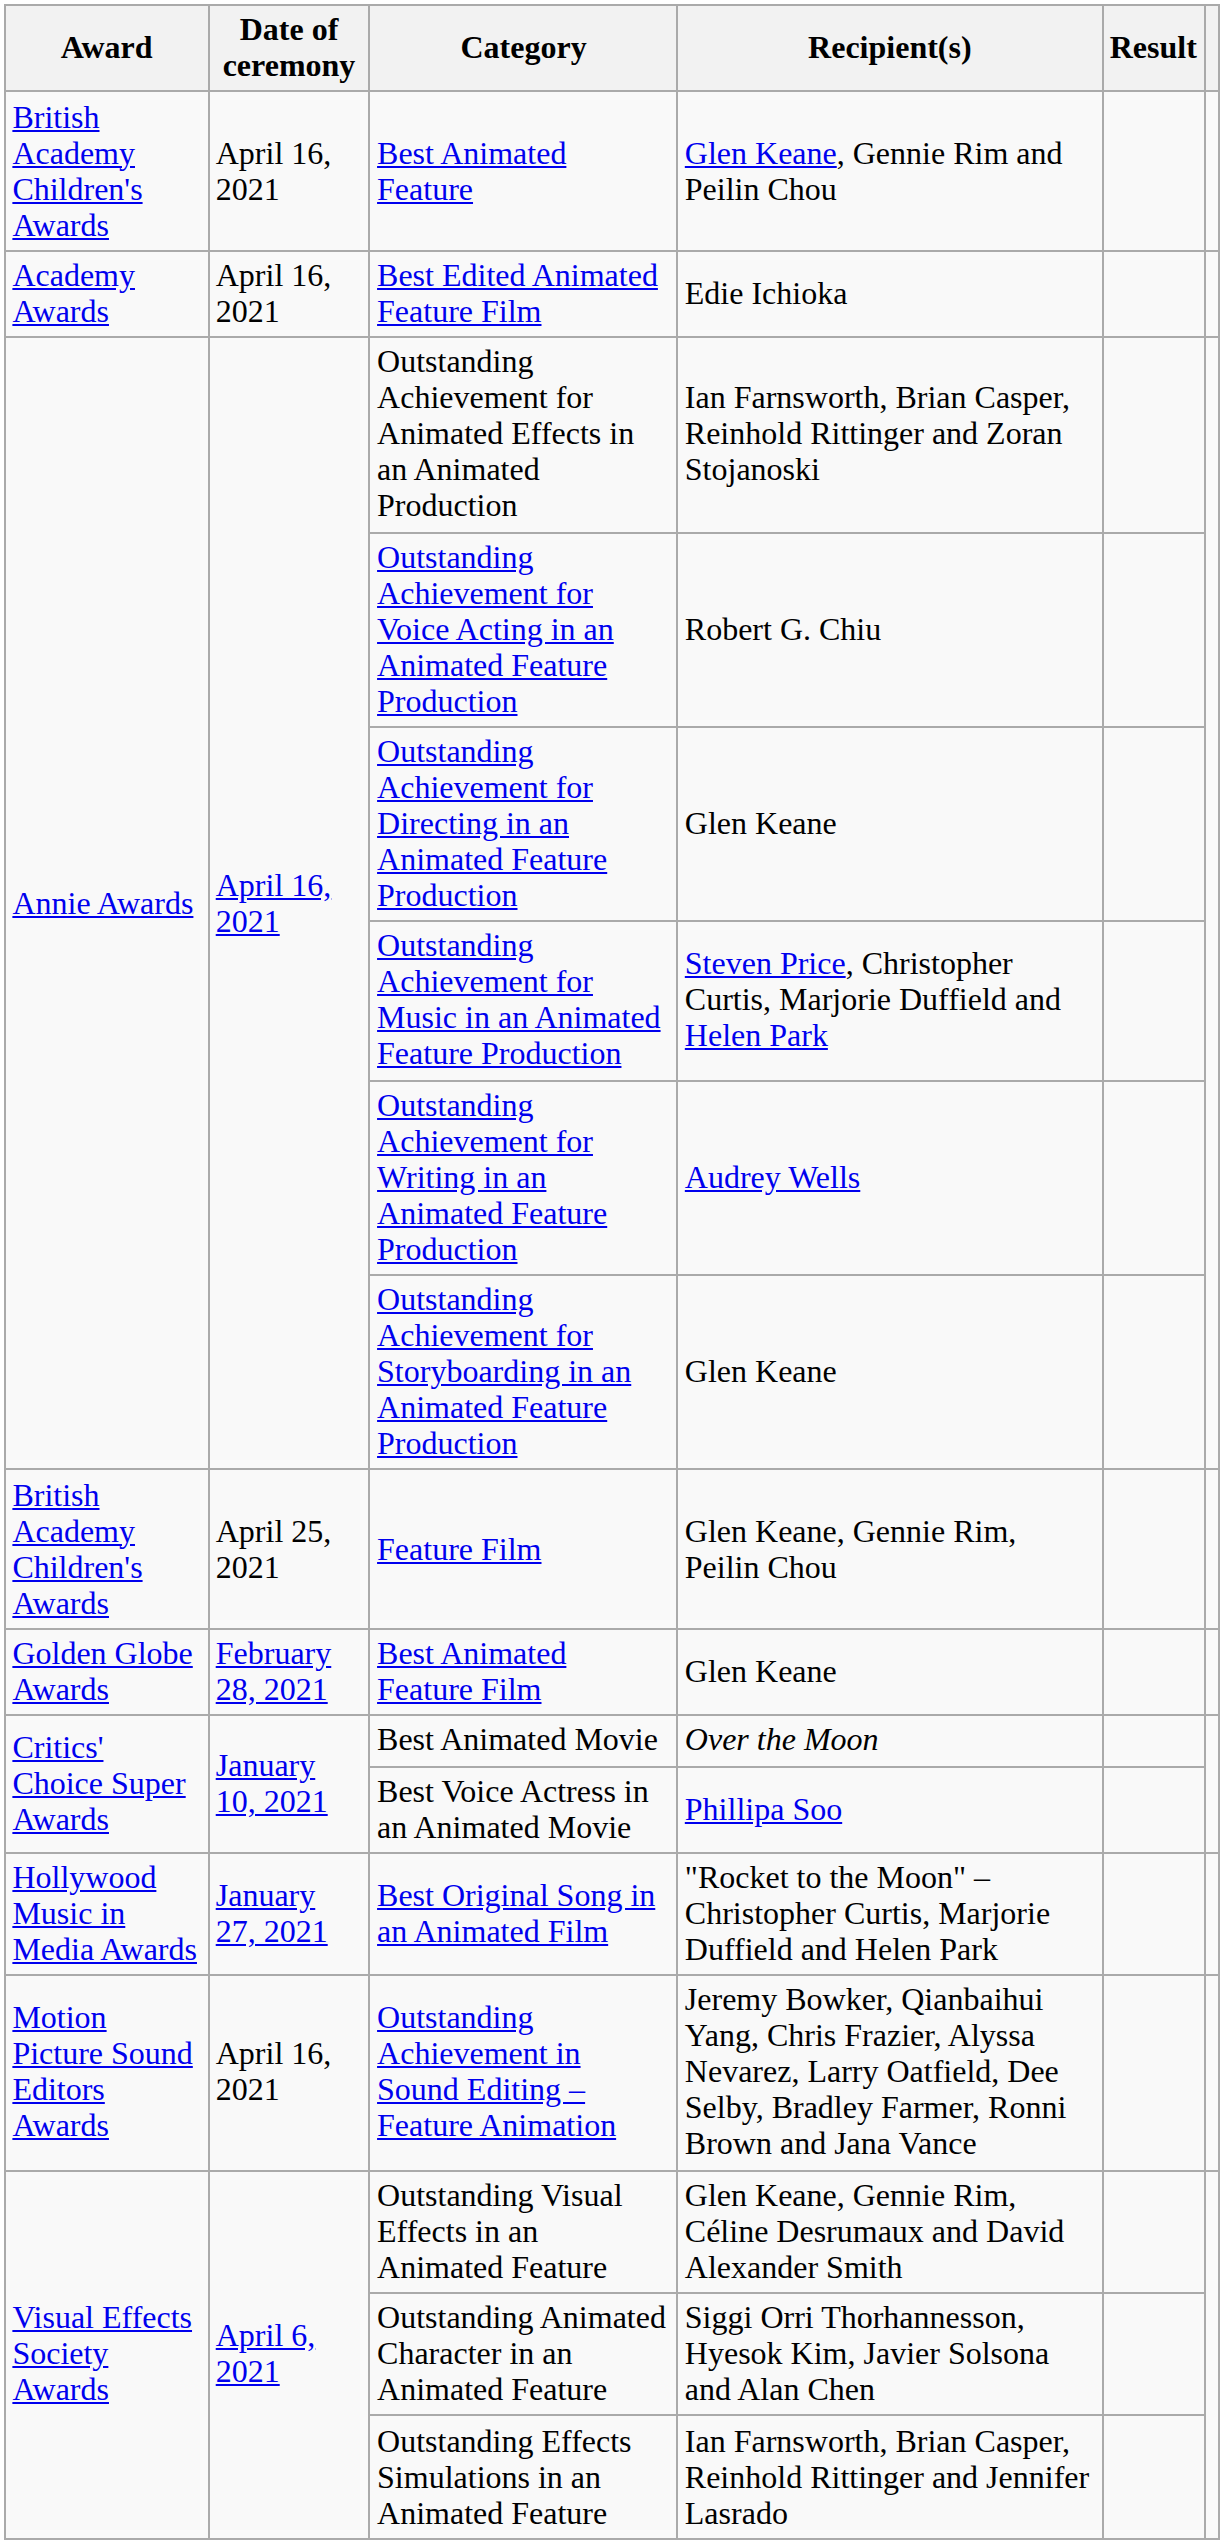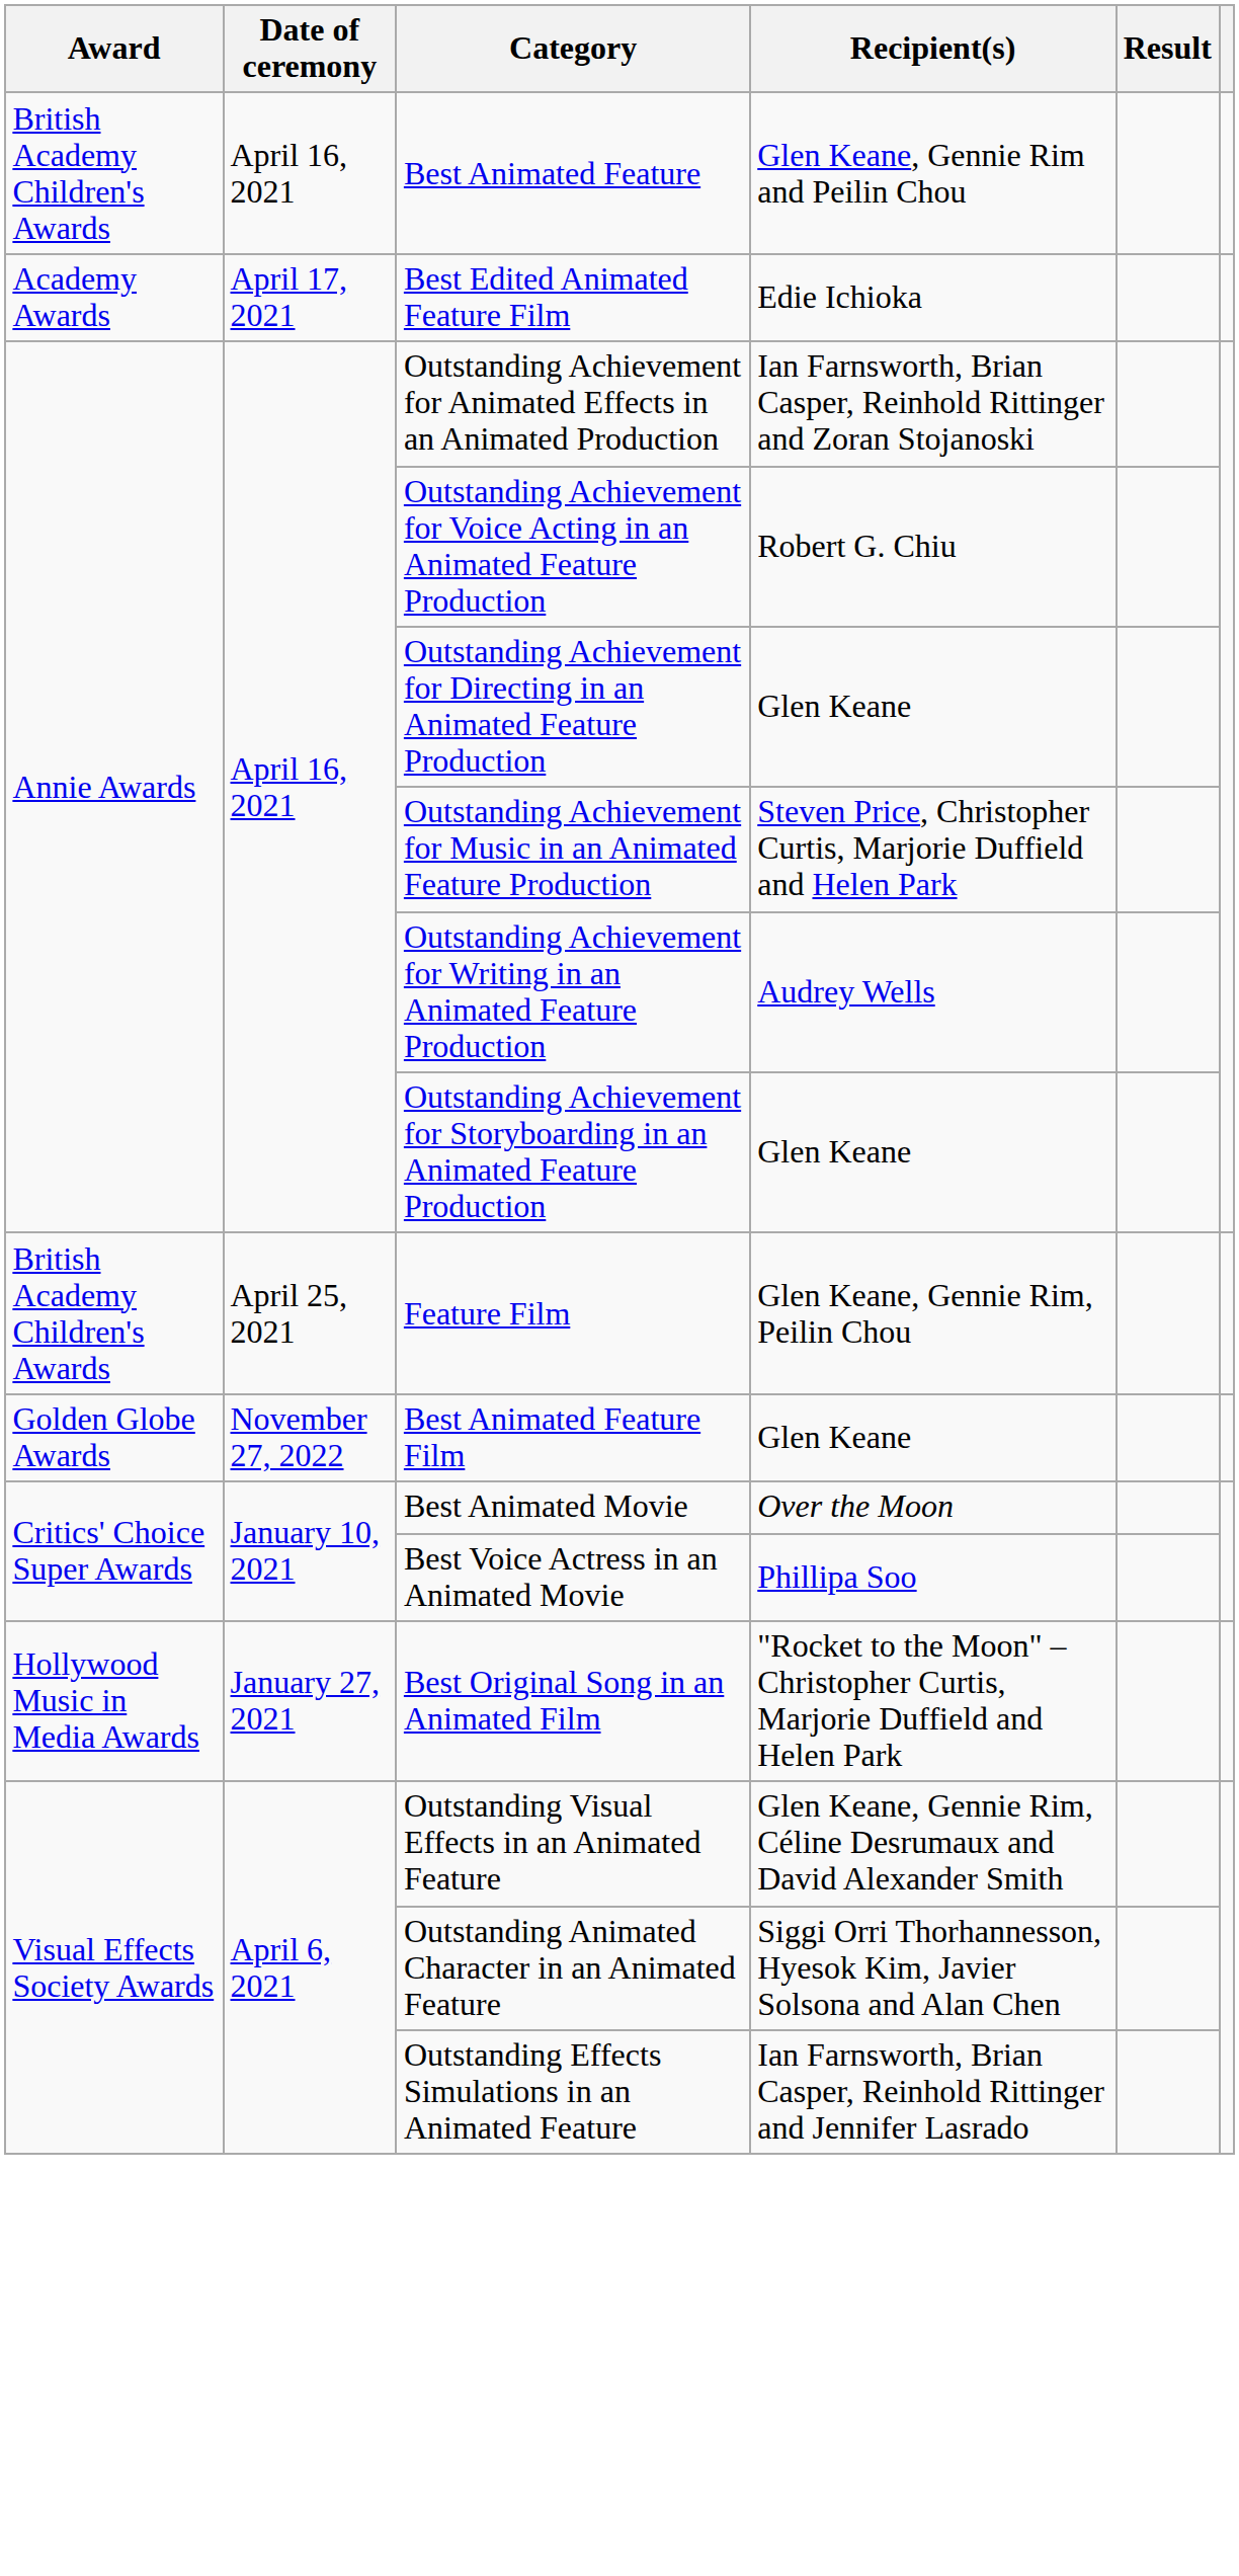 <table class="wikitable sortable plainrowheaders">
 <tr>
 <th scope="col">Award</th>
 <th scope="col">Date of ceremony</th>
 <th scope="col">Category</th>
 <th scope="col">Recipient(s)</th>
 <th scope="col">Result</th>
 <th scope="col" class="unsortable"></th>
 </tr>
 <tr>
 <td><a href='#'>British Academy Children's Awards</a></td>
 <td>April 16, 2021</td>
 <td><a href='#'>Best Animated Feature</a></td>
 <td><a href='#'>Glen Keane</a>, Gennie Rim and Peilin Chou</td>
 <td></td>
 <td></td>
 </tr>
 <tr>
 <td><a href='#'>Academy Awards</a></td>
-<td>April 16, 2021</td>
+<td><a href='#'>April 17, 2021</a></td>
 <td><a href='#'>Best Edited Animated Feature Film</a></td>
 <td>Edie Ichioka</td>
 <td></td>
 <td></td>
 </tr>
 <tr>
 <td rowspan="6"><a href='#'>Annie Awards</a></td>
 <td rowspan="6"><a href='#'>April 16, 2021</a></td>
 <td>Outstanding Achievement for Animated Effects in an Animated Production</td>
 <td>Ian Farnsworth, Brian Casper, Reinhold Rittinger and Zoran Stojanoski</td>
 <td></td>
 <td rowspan="6"></td>
 </tr>
 <tr>
 <td><a href='#'>Outstanding Achievement for Voice Acting in an Animated Feature Production</a></td>
 <td>Robert G. Chiu</td>
 <td></td>
 </tr>
 <tr>
 <td><a href='#'>Outstanding Achievement for Directing in an Animated Feature Production</a></td>
 <td>Glen Keane</td>
 <td></td>
 </tr>
 <tr>
 <td><a href='#'>Outstanding Achievement for Music in an Animated Feature Production</a></td>
 <td><a href='#'>Steven Price</a>, Christopher Curtis, Marjorie Duffield and <a href='#'>Helen Park</a></td>
 <td></td>
 </tr>
 <tr>
 <td><a href='#'>Outstanding Achievement for Writing in an Animated Feature Production</a></td>
 <td><a href='#'>Audrey Wells</a></td>
 <td></td>
 </tr>
 <tr>
 <td><a href='#'>Outstanding Achievement for Storyboarding in an Animated Feature Production</a></td>
 <td>Glen Keane</td>
 <td></td>
 </tr>
 <tr>
 <td><a href='#'>British Academy Children's Awards</a></td>
 <td>April 25, 2021</td>
 <td><a href='#'>Feature Film</a></td>
 <td>Glen Keane, Gennie Rim, Peilin Chou</td>
 <td></td>
 <td></td>
 </tr>
 <tr>
 <td><a href='#'>Golden Globe Awards</a></td>
-<td><a href='#'>February 28, 2021</a></td>
+<td><a href='#'>November 27, 2022</a></td>
 <td><a href='#'>Best Animated Feature Film</a></td>
 <td>Glen Keane</td>
 <td></td>
 <td></td>
 </tr>
 <tr>
 <td rowspan="2"><a href='#'>Critics' Choice Super Awards</a></td>
 <td rowspan="2"><a href='#'>January 10, 2021</a></td>
 <td>Best Animated Movie</td>
 <td><em>Over the Moon</em></td>
 <td></td>
 <td rowspan="2"></td>
 </tr>
 <tr>
 <td>Best Voice Actress in an Animated Movie</td>
 <td><a href='#'>Phillipa Soo</a></td>
 <td></td>
 </tr>
 <tr>
 <td><a href='#'>Hollywood Music in Media Awards</a></td>
 <td><a href='#'>January 27, 2021</a></td>
 <td><a href='#'>Best Original Song in an Animated Film</a></td>
 <td>"Rocket to the Moon" – Christopher Curtis, Marjorie Duffield and Helen Park</td>
 <td></td>
 <td></td>
 </tr>
 <tr>
-<td><a href='#'>Motion Picture Sound Editors Awards</a></td>
-<td>April 16, 2021</td>
-<td><a href='#'>Outstanding Achievement in Sound Editing – Feature Animation</a></td>
-<td>Jeremy Bowker, Qianbaihui Yang, Chris Frazier, Alyssa Nevarez, Larry Oatfield, Dee Selby, Bradley Farmer, Ronni Brown and Jana Vance</td>
-<td></td>
-<td></td>
-</tr>
-<tr>
 <td rowspan="3"><a href='#'>Visual Effects Society Awards</a></td>
 <td rowspan="3"><a href='#'>April 6, 2021</a></td>
 <td>Outstanding Visual Effects in an Animated Feature</td>
 <td>Glen Keane, Gennie Rim, Céline Desrumaux and David Alexander Smith</td>
 <td></td>
 <td rowspan="3"></td>
 </tr>
 <tr>
 <td>Outstanding Animated Character in an Animated Feature</td>
 <td>Siggi Orri Thorhannesson, Hyesok Kim, Javier Solsona and Alan Chen </td>
 <td></td>
 </tr>
 <tr>
 <td>Outstanding Effects Simulations in an Animated Feature</td>
 <td>Ian Farnsworth, Brian Casper, Reinhold Rittinger and Jennifer Lasrado</td>
 <td></td>
 </tr>
 </table>
